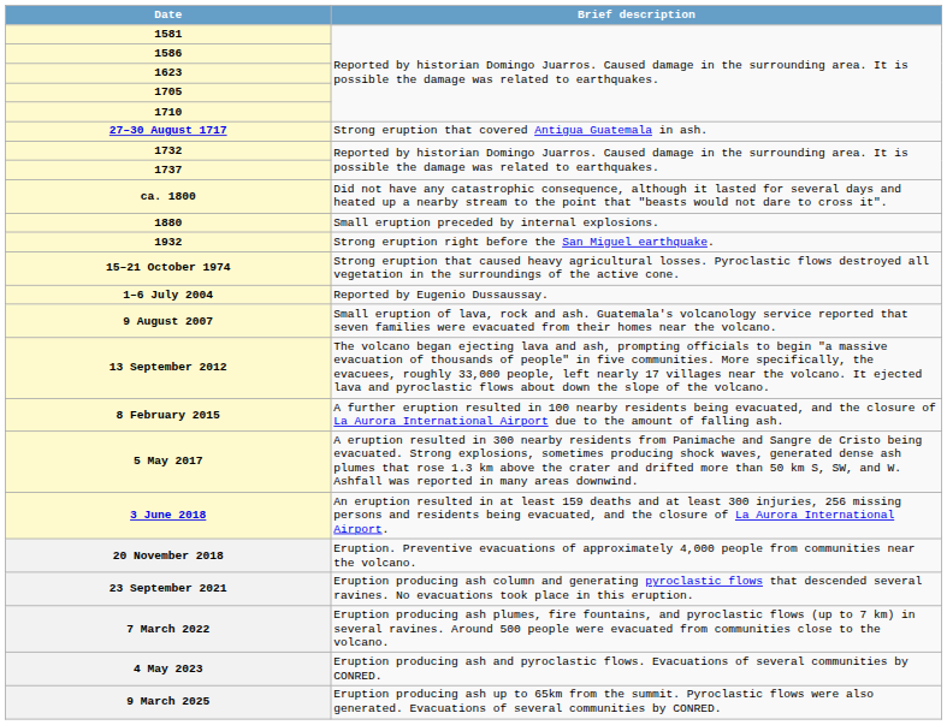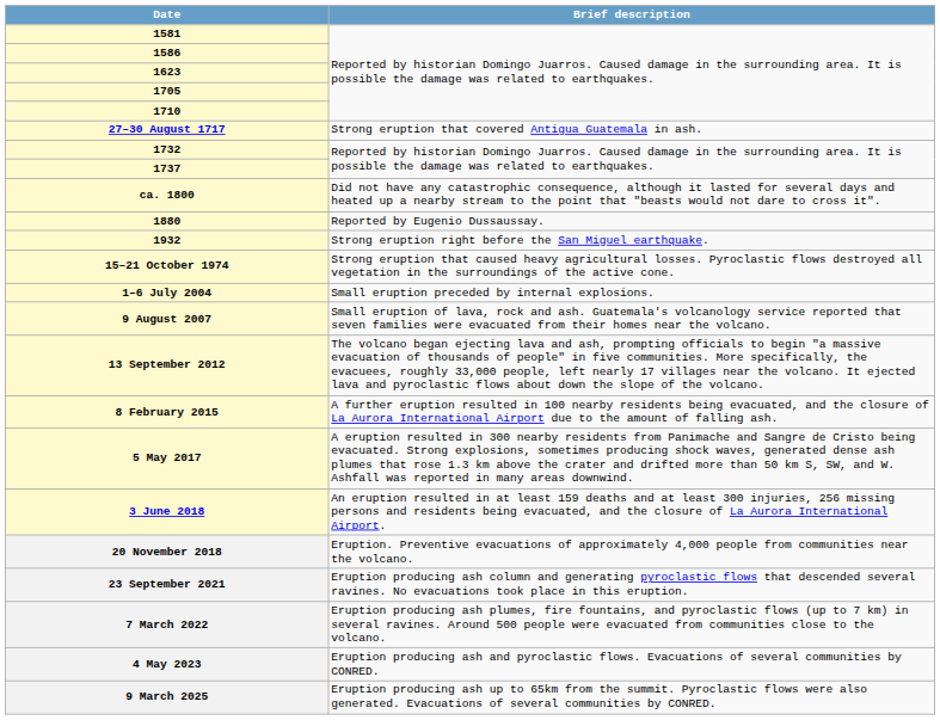 <table class="wikitable sortable" width=60% style='font-size:0.9em' align=center>
 <tr style="color:white;">
 <th style="background:#659ec7;" align=center width=5%><strong>Date</strong></th>
 <th style="background:#659ec7;" align=center width=10%><strong>Brief description</strong></th>
 </tr>
 <tr>
 <th style="background:lemonchiffon;">1581</th>
 <td rowspan=5>Reported by historian Domingo Juarros. Caused damage in the surrounding area. It is possible the damage was related to earthquakes.</td>
 </tr>
 <tr>
 <th style="background:lemonchiffon;">1586</th>
 </tr>
 <tr>
 <th style="background:lemonchiffon;">1623</th>
 </tr>
 <tr>
 <th style="background:lemonchiffon;">1705</th>
 </tr>
 <tr>
 <th style="background:lemonchiffon;">1710</th>
 </tr>
 <tr>
 <th style="background:lemonchiffon;"><a href='#'>27–30 August 1717</a></th>
 <td>Strong eruption that covered <a href='#'>Antigua Guatemala</a> in ash.</td>
 </tr>
 <tr>
 <th style="background:lemonchiffon;">1732</th>
 <td rowspan=2>Reported by historian Domingo Juarros. Caused damage in the surrounding area. It is possible the damage was related to earthquakes.</td>
 </tr>
 <tr>
 <th style="background:lemonchiffon;">1737</th>
 </tr>
 <tr>
 <th style="background:lemonchiffon;">ca. 1800</th>
 <td>Did not have any catastrophic consequence, although it lasted for several days and heated up a nearby stream to the point that "beasts would not dare to cross it".</td>
 </tr>
 <tr>
 <th style="background:lemonchiffon;">1880</th>
-<td>Small eruption preceded by internal explosions.</td>
+<td>Reported by Eugenio Dussaussay.</td>
 </tr>
 <tr>
 <th style="background:lemonchiffon;">1932</th>
 <td>Strong eruption right before the <a href='#'>San Miguel earthquake</a>.</td>
 </tr>
 <tr>
 <th style="background:lemonchiffon;">15–21 October 1974</th>
 <td>Strong eruption that caused heavy agricultural losses.  Pyroclastic flows destroyed all vegetation in the surroundings of the active cone.</td>
 </tr>
 <tr>
 <th style="background:lemonchiffon;">1–6 July 2004</th>
-<td>Reported by Eugenio Dussaussay.</td>
+<td>Small eruption preceded by internal explosions.</td>
 </tr>
 <tr>
 <th style="background:lemonchiffon;">9 August 2007</th>
 <td>Small eruption of lava, rock and ash. Guatemala's volcanology service reported that seven families were evacuated from their homes near the volcano.</td>
 </tr>
 <tr>
 <th style="background:lemonchiffon;">13 September 2012</th>
 <td>The volcano began ejecting lava and ash, prompting officials to begin "a massive evacuation of thousands of people" in five communities. More specifically, the evacuees, roughly 33,000 people, left nearly 17 villages near the volcano. It ejected lava and pyroclastic flows about  down the slope of the volcano.</td>
 </tr>
 <tr>
 <th style="background:lemonchiffon;">8 February 2015</th>
 <td>A further eruption resulted in 100 nearby residents being evacuated, and the closure of <a href='#'>La Aurora International Airport</a> due to the amount of falling ash.</td>
 </tr>
 <tr>
 <th style="background:lemonchiffon;">5 May 2017</th>
 <td>A eruption resulted in 300 nearby residents from Panimache and Sangre de Cristo being evacuated. Strong explosions, sometimes producing shock waves, generated dense ash plumes that rose 1.3 km above the crater and drifted more than 50 km S, SW, and W. Ashfall was reported in many areas downwind.</td>
 </tr>
 <tr>
 <th style="background:lemonchiffon;"><a href='#'>3 June 2018</a></th>
 <td>An eruption resulted in at least 159 deaths and at least 300 injuries, 256 missing persons and residents being evacuated, and the closure of <a href='#'>La Aurora International Airport</a>.</td>
 </tr>
 <tr>
 <th>20 November 2018</th>
 <td>Eruption. Preventive evacuations of approximately 4,000 people from communities near the volcano.</td>
 </tr>
 <tr>
 <th>23 September 2021</th>
 <td>Eruption producing ash column and generating <a href='#'>pyroclastic flows</a> that descended several ravines. No evacuations took place in this eruption.</td>
 </tr>
 <tr>
 <th>7 March 2022</th>
 <td>Eruption producing ash plumes, fire fountains, and pyroclastic flows (up to 7 km) in several ravines. Around 500 people were evacuated from communities close to the volcano.</td>
 </tr>
 <tr>
 <th>4 May 2023</th>
 <td>Eruption producing ash and pyroclastic flows. Evacuations of several communities by CONRED.</td>
 </tr>
 <tr>
 <th>9 March 2025</th>
 <td>Eruption producing ash up to 65km from the summit. Pyroclastic flows were also generated. Evacuations of several communities by CONRED.</td>
 </tr>
 </table>
